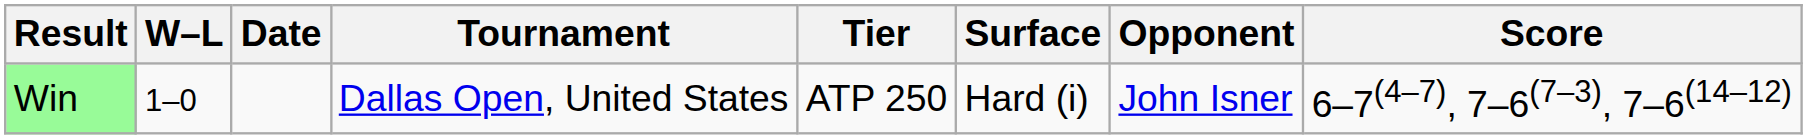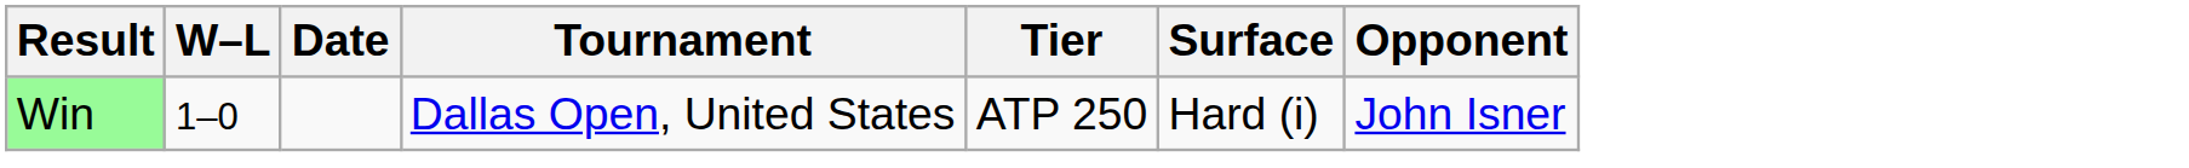 <table class="wikitable">
 <tr>
 <th>Result</th>
 <th class=unsortable>W–L</th>
 <th>Date</th>
 <th>Tournament</th>
 <th>Tier</th>
 <th>Surface</th>
 <th>Opponent</th>
-<th class=unsortable>Score</th>
 </tr>
 <tr>
 <td bgcolor=98fb98>Win</td>
 <td><small>1–0</small></td>
 <td><a href='#'></a></td>
 <td><a href='#'>Dallas Open</a>, United States</td>
 <td>ATP 250</td>
 <td>Hard (i)</td>
 <td> <a href='#'>John Isner</a></td>
-<td>6–7<sup>(4–7)</sup>, 7–6<sup>(7–3)</sup>, 7–6<sup>(14–12)</sup></td>
 </tr>
 </table>
